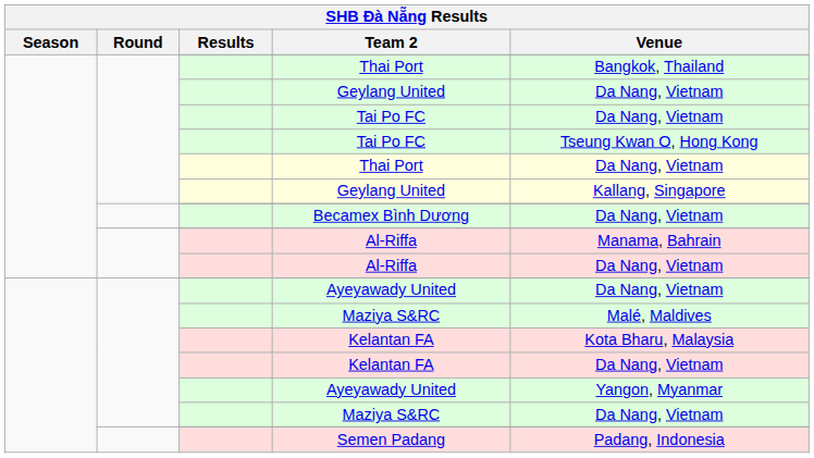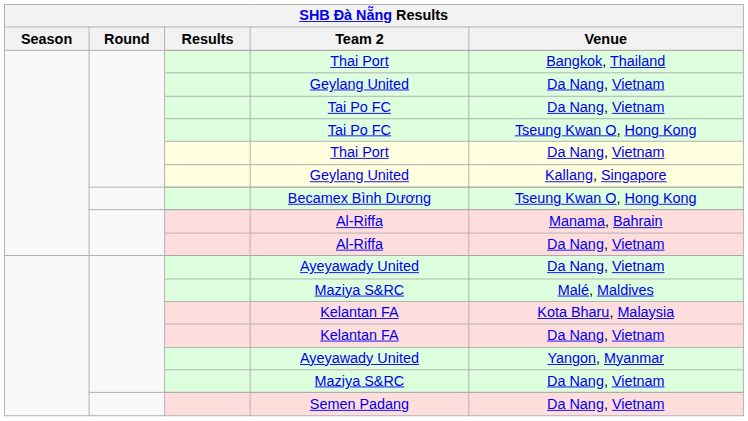 <table width=65% class="wikitable sortable" style="text-align:center">
 <tr>
 <th colspan=6><a href='#'>SHB Đà Nẵng</a> Results</th>
 </tr>
 <tr>
 <th>Season</th>
 <th>Round</th>
 <th>Results</th>
 <th>Team 2</th>
 <th>Venue</th>
 </tr>
 <tr>
 <td rowspan=12></td>
 <td rowspan=7></td>
 </tr>
 <tr style="background:#ddffdd">
 <td></td>
 <td> <a href='#'>Thai Port</a></td>
 <td> <a href='#'>Bangkok</a>, <a href='#'>Thailand</a></td>
 </tr>
 <tr style="background:#ddffdd">
 <td></td>
 <td> <a href='#'>Geylang United</a></td>
 <td> <a href='#'>Da Nang</a>, <a href='#'>Vietnam</a></td>
 </tr>
 <tr style="background:#ddffdd">
 <td></td>
 <td> <a href='#'>Tai Po FC</a></td>
 <td> <a href='#'>Da Nang</a>, <a href='#'>Vietnam</a></td>
 </tr>
 <tr style="background:#ddffdd">
 <td></td>
 <td> <a href='#'>Tai Po FC</a></td>
 <td> <a href='#'>Tseung Kwan O</a>, <a href='#'>Hong Kong</a></td>
 </tr>
 <tr style="background:#ffffdd">
 <td></td>
 <td> <a href='#'>Thai Port</a></td>
 <td> <a href='#'>Da Nang</a>, <a href='#'>Vietnam</a></td>
 </tr>
 <tr style="background:#ffffdd">
 <td></td>
 <td> <a href='#'>Geylang United</a></td>
 <td> <a href='#'>Kallang</a>, <a href='#'>Singapore</a></td>
 </tr>
 <tr>
 <td rowspan=2></td>
 </tr>
 <tr style="background:#ddffdd">
 <td></td>
 <td> <a href='#'>Becamex Bình Dương</a></td>
-<td> <a href='#'>Da Nang</a>, <a href='#'>Vietnam</a></td>
+<td> <a href='#'>Tseung Kwan O</a>, <a href='#'>Hong Kong</a></td>
 </tr>
 <tr>
 <td rowspan=3></td>
 </tr>
 <tr style="background:#ffdddd">
 <td></td>
 <td> <a href='#'>Al-Riffa</a></td>
 <td> <a href='#'>Manama</a>, <a href='#'>Bahrain</a></td>
 </tr>
 <tr style="background:#ffdddd">
 <td></td>
 <td> <a href='#'>Al-Riffa</a></td>
 <td> <a href='#'>Da Nang</a>, <a href='#'>Vietnam</a></td>
 </tr>
 <tr>
 <td rowspan=12></td>
 <td rowspan=7></td>
 </tr>
 <tr style="background:#ddffdd">
 <td></td>
 <td> <a href='#'>Ayeyawady United</a></td>
 <td> <a href='#'>Da Nang</a>, <a href='#'>Vietnam</a></td>
 </tr>
 <tr style="background:#ddffdd">
 <td></td>
 <td> <a href='#'>Maziya S&RC</a></td>
 <td> <a href='#'>Malé</a>, <a href='#'>Maldives</a></td>
 </tr>
 <tr style="background:#ffdddd">
 <td></td>
 <td> <a href='#'>Kelantan FA</a></td>
 <td> <a href='#'>Kota Bharu</a>, <a href='#'>Malaysia</a></td>
 </tr>
 <tr style="background:#ffdddd">
 <td></td>
 <td> <a href='#'>Kelantan FA</a></td>
 <td> <a href='#'>Da Nang</a>, <a href='#'>Vietnam</a></td>
 </tr>
 <tr style="background:#ddffdd">
 <td></td>
 <td> <a href='#'>Ayeyawady United</a></td>
 <td> <a href='#'>Yangon</a>, <a href='#'>Myanmar</a></td>
 </tr>
 <tr style="background:#ddffdd">
 <td></td>
 <td> <a href='#'>Maziya S&RC</a></td>
 <td> <a href='#'>Da Nang</a>, <a href='#'>Vietnam</a></td>
 </tr>
 <tr>
 <td rowspan=2></td>
 </tr>
 <tr style="background:#ffdddd">
 <td></td>
 <td> <a href='#'>Semen Padang</a></td>
-<td> <a href='#'>Padang</a>, <a href='#'>Indonesia</a></td>
+<td> <a href='#'>Da Nang</a>, <a href='#'>Vietnam</a></td>
 </tr>
 </table>
